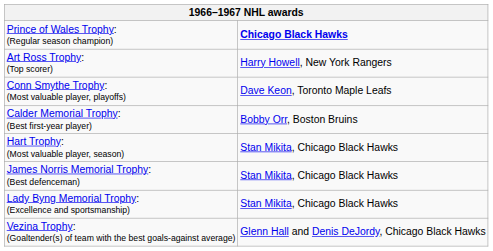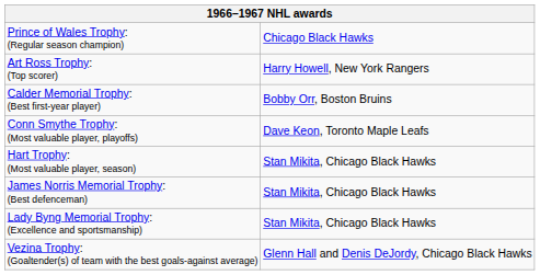 <table class="wikitable">
 <tr>
 <th bgcolor="#DDDDDD" colspan="2">1966–1967 NHL awards</th>
 </tr>
 <tr>
 <td><a href='#'>Prince of Wales Trophy</a>:<br><small>(Regular season champion)</small></td>
-<td><strong><a href='#'>Chicago Black Hawks</a></strong></td>
+<td><a href='#'>Chicago Black Hawks</a></td>
 </tr>
 <tr>
 <td><a href='#'>Art Ross Trophy</a>:<br><small>(Top scorer)</small></td>
 <td><a href='#'>Harry Howell</a>, New York Rangers</td>
 </tr>
 <tr>
+<td><a href='#'>Calder Memorial Trophy</a>:<br><small>(Best first-year player)</small></td>
+<td><a href='#'>Bobby Orr</a>, Boston Bruins</td>
+</tr>
+<tr>
 <td><a href='#'>Conn Smythe Trophy</a>:<br><small>(Most valuable player, playoffs)</small></td>
 <td><a href='#'>Dave Keon</a>, Toronto Maple Leafs</td>
-</tr>
-<tr>
-<td><a href='#'>Calder Memorial Trophy</a>:<br><small>(Best first-year player)</small></td>
-<td><a href='#'>Bobby Orr</a>, Boston Bruins</td>
 </tr>
 <tr>
 <td><a href='#'>Hart Trophy</a>:<br><small>(Most valuable player, season)</small></td>
 <td><a href='#'>Stan Mikita</a>, Chicago Black Hawks</td>
 </tr>
 <tr>
 <td><a href='#'>James Norris Memorial Trophy</a>:<br><small>(Best defenceman)</small></td>
 <td><a href='#'>Stan Mikita</a>, Chicago Black Hawks</td>
 </tr>
 <tr>
 <td><a href='#'>Lady Byng Memorial Trophy</a>:<br><small>(Excellence and sportsmanship)</small></td>
 <td><a href='#'>Stan Mikita</a>, Chicago Black Hawks</td>
 </tr>
 <tr>
 <td><a href='#'>Vezina Trophy</a>:<br><small>(Goaltender(s) of team with the best goals-against average)</small></td>
 <td><a href='#'>Glenn Hall</a> and <a href='#'>Denis DeJordy</a>, Chicago Black Hawks</td>
 </tr>
 </table>
